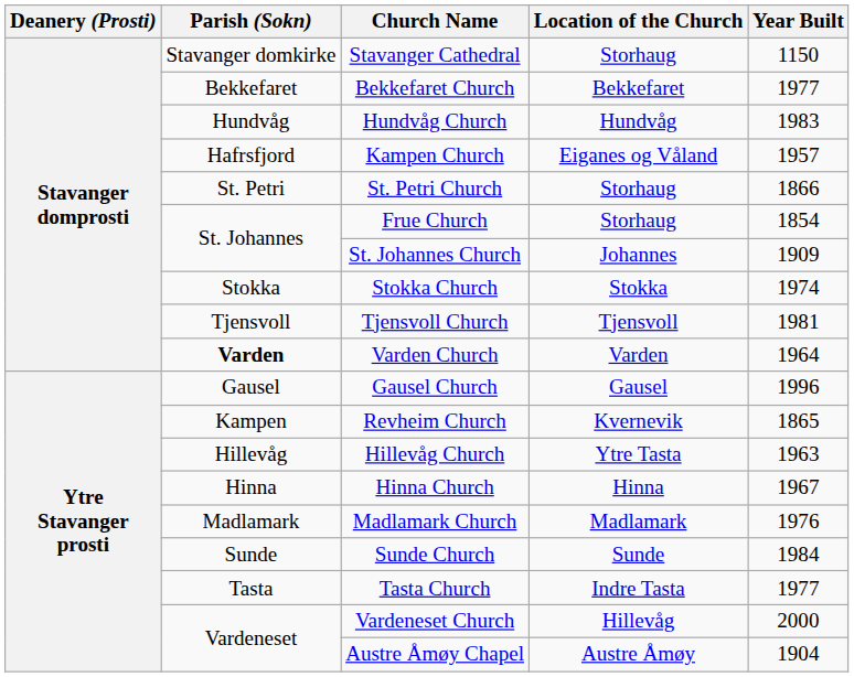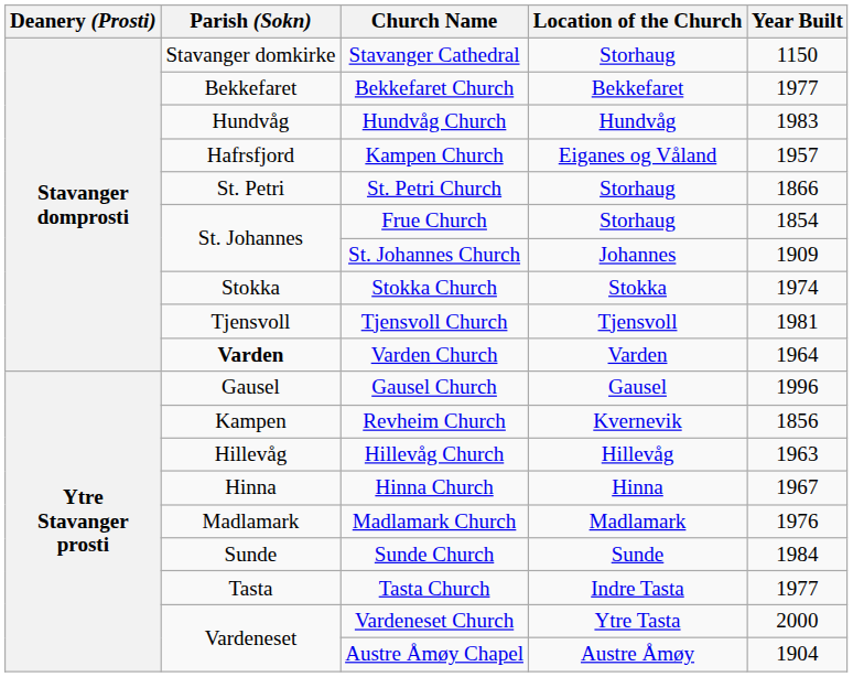 <table class="wikitable" style="text-align:center">
 <tr>
 <th>Deanery <em>(Prosti)</em></th>
 <th>Parish <em>(Sokn)</em></th>
 <th>Church Name</th>
 <th>Location of the Church</th>
 <th>Year Built</th>
 </tr>
 <tr>
 <th rowspan="10">Stavanger<br>domprosti</th>
 <td>Stavanger domkirke</td>
 <td><a href='#'>Stavanger Cathedral</a></td>
 <td><a href='#'>Storhaug</a></td>
 <td>1150</td>
 </tr>
 <tr>
 <td>Bekkefaret</td>
 <td><a href='#'>Bekkefaret Church</a></td>
 <td><a href='#'>Bekkefaret</a></td>
 <td>1977</td>
 </tr>
 <tr>
 <td>Hundvåg</td>
 <td><a href='#'>Hundvåg Church</a></td>
 <td><a href='#'>Hundvåg</a></td>
 <td>1983</td>
 </tr>
 <tr>
 <td>Hafrsfjord</td>
 <td><a href='#'>Kampen Church</a></td>
 <td><a href='#'>Eiganes og Våland</a></td>
 <td>1957</td>
 </tr>
 <tr>
 <td>St. Petri</td>
 <td><a href='#'>St. Petri Church</a></td>
 <td><a href='#'>Storhaug</a></td>
 <td>1866</td>
 </tr>
 <tr>
 <td rowspan="2">St. Johannes</td>
 <td><a href='#'>Frue Church</a></td>
 <td><a href='#'>Storhaug</a></td>
 <td>1854</td>
 </tr>
 <tr>
 <td><a href='#'>St. Johannes Church</a></td>
 <td><a href='#'>Johannes</a></td>
 <td>1909</td>
 </tr>
 <tr>
 <td>Stokka</td>
 <td><a href='#'>Stokka Church</a></td>
 <td><a href='#'>Stokka</a></td>
 <td>1974</td>
 </tr>
 <tr>
 <td>Tjensvoll</td>
 <td><a href='#'>Tjensvoll Church</a></td>
 <td><a href='#'>Tjensvoll</a></td>
 <td>1981</td>
 </tr>
 <tr>
 <td><strong>Varden</strong></td>
 <td><a href='#'>Varden Church</a></td>
 <td><a href='#'>Varden</a></td>
 <td>1964</td>
 </tr>
 <tr>
 <th rowspan="9">Ytre<br>Stavanger<br>prosti</th>
 <td>Gausel</td>
 <td><a href='#'>Gausel Church</a></td>
 <td><a href='#'>Gausel</a></td>
 <td>1996</td>
 </tr>
 <tr>
 <td>Kampen</td>
 <td><a href='#'>Revheim Church</a></td>
 <td><a href='#'>Kvernevik</a></td>
-<td>1865</td>
+<td>1856</td>
 </tr>
 <tr>
 <td>Hillevåg</td>
 <td><a href='#'>Hillevåg Church</a></td>
-<td><a href='#'>Ytre Tasta</a></td>
+<td><a href='#'>Hillevåg</a></td>
 <td>1963</td>
 </tr>
 <tr>
 <td>Hinna</td>
 <td><a href='#'>Hinna Church</a></td>
 <td><a href='#'>Hinna</a></td>
 <td>1967</td>
 </tr>
 <tr>
 <td>Madlamark</td>
 <td><a href='#'>Madlamark Church</a></td>
 <td><a href='#'>Madlamark</a></td>
 <td>1976</td>
 </tr>
 <tr>
 <td>Sunde</td>
 <td><a href='#'>Sunde Church</a></td>
 <td><a href='#'>Sunde</a></td>
 <td>1984</td>
 </tr>
 <tr>
 <td>Tasta</td>
 <td><a href='#'>Tasta Church</a></td>
 <td><a href='#'>Indre Tasta</a></td>
 <td>1977</td>
 </tr>
 <tr>
 <td rowspan="2">Vardeneset</td>
 <td><a href='#'>Vardeneset Church</a></td>
-<td><a href='#'>Hillevåg</a></td>
+<td><a href='#'>Ytre Tasta</a></td>
 <td>2000</td>
 </tr>
 <tr>
 <td><a href='#'>Austre Åmøy Chapel</a></td>
 <td><a href='#'>Austre Åmøy</a></td>
 <td>1904</td>
 </tr>
 </table>
